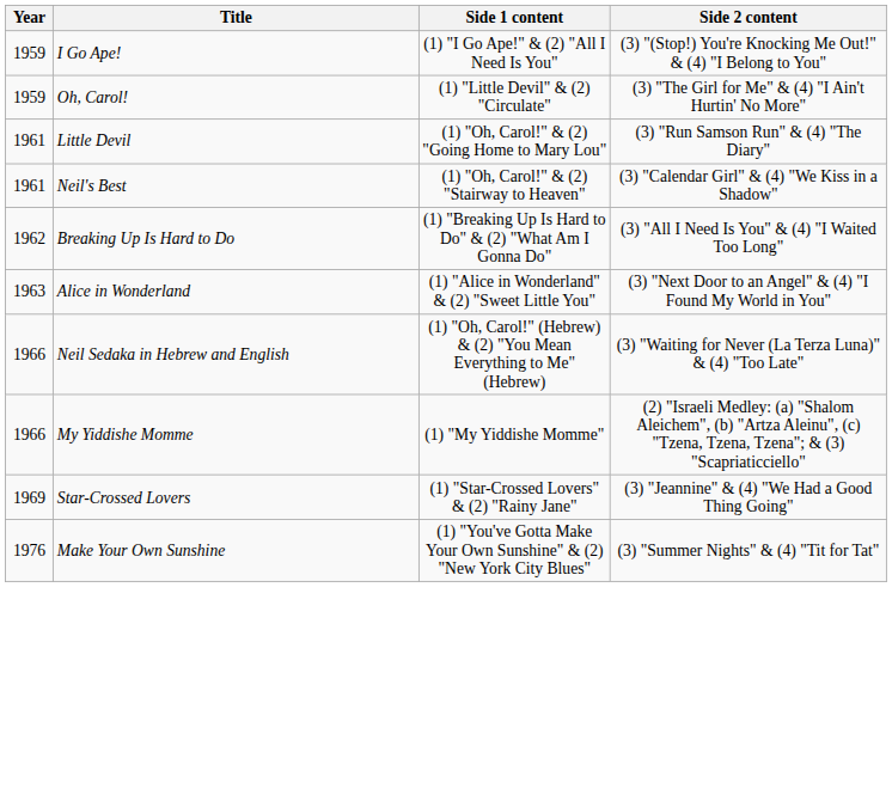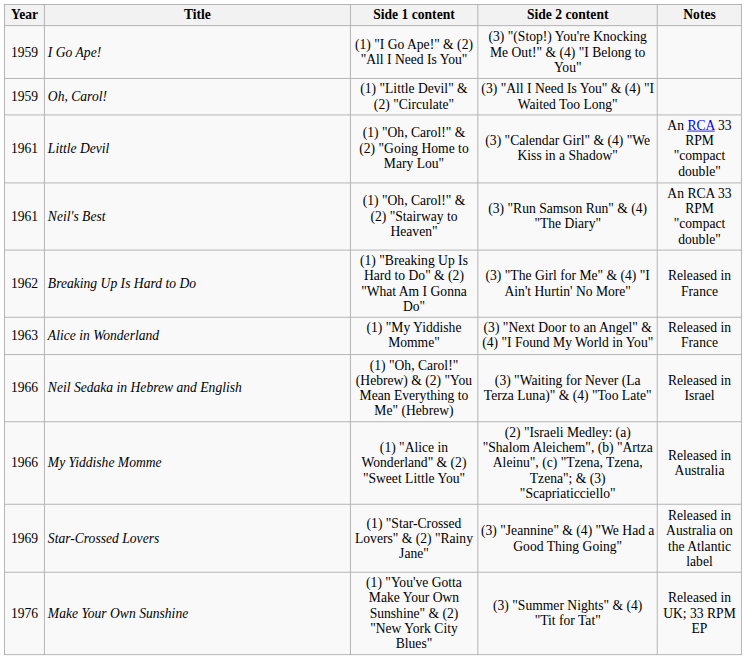 <table class="wikitable" style="text-align: center">
 <tr>
 <th style="width:2.5em">Year</th>
 <th style="width:22em">Title</th>
 <th>Side 1 content</th>
 <th>Side 2 content</th>
+<th>Notes</th>
 </tr>
 <tr>
 <td>1959</td>
 <td align="left"><em>I Go Ape!</em></td>
 <td>(1) "I Go Ape!" & (2) "All I Need Is You"</td>
 <td>(3) "(Stop!) You're Knocking Me Out!" & (4) "I Belong to You"</td>
+<td></td>
 </tr>
 <tr>
 <td>1959</td>
 <td align="left"><em>Oh, Carol!</em></td>
 <td>(1) "Little Devil" & (2) "Circulate"</td>
-<td>(3) "The Girl for Me" & (4) "I Ain't Hurtin' No More"</td>
+<td>(3) "All I Need Is You" & (4) "I Waited Too Long"</td>
+<td></td>
 </tr>
 <tr>
 <td>1961</td>
 <td align="left"><em>Little Devil</em></td>
 <td>(1) "Oh, Carol!" & (2) "Going Home to Mary Lou"</td>
-<td>(3) "Run Samson Run" & (4) "The Diary"</td>
+<td>(3) "Calendar Girl" & (4) "We Kiss in a Shadow"</td>
+<td>An <a href='#'>RCA</a> 33 RPM "compact double"</td>
 </tr>
 <tr>
 <td>1961</td>
 <td align="left"><em>Neil's Best</em></td>
 <td>(1) "Oh, Carol!" & (2) "Stairway to Heaven"</td>
-<td>(3) "Calendar Girl" & (4) "We Kiss in a Shadow"</td>
+<td>(3) "Run Samson Run" & (4) "The Diary"</td>
+<td>An RCA 33 RPM "compact double"</td>
 </tr>
 <tr>
 <td>1962</td>
 <td align="left"><em>Breaking Up Is Hard to Do</em></td>
 <td>(1) "Breaking Up Is Hard to Do" & (2) "What Am I Gonna Do"</td>
-<td>(3) "All I Need Is You" & (4) "I Waited Too Long"</td>
+<td>(3) "The Girl for Me" & (4) "I Ain't Hurtin' No More"</td>
+<td>Released in France</td>
 </tr>
 <tr>
 <td>1963</td>
 <td align="left"><em>Alice in Wonderland</em></td>
-<td>(1) "Alice in Wonderland" & (2) "Sweet Little You"</td>
+<td>(1) "My Yiddishe Momme"</td>
 <td>(3) "Next Door to an Angel" & (4) "I Found My World in You"</td>
+<td>Released in France</td>
 </tr>
 <tr>
 <td>1966</td>
 <td align="left"><em>Neil Sedaka in Hebrew and English</em></td>
 <td>(1) "Oh, Carol!" (Hebrew) & (2) "You Mean Everything to Me" (Hebrew)</td>
 <td>(3) "Waiting for Never (La Terza Luna)" & (4) "Too Late"</td>
+<td>Released in Israel</td>
 </tr>
 <tr>
 <td>1966</td>
 <td align="left"><em>My Yiddishe Momme</em></td>
-<td>(1) "My Yiddishe Momme"</td>
+<td>(1) "Alice in Wonderland" & (2) "Sweet Little You"</td>
 <td>(2) "Israeli Medley: (a) "Shalom Aleichem", (b) "Artza Aleinu", (c) "Tzena, Tzena, Tzena"; & (3) "Scapriaticciello"</td>
+<td>Released in Australia</td>
 </tr>
 <tr>
 <td>1969</td>
 <td align="left"><em>Star-Crossed Lovers</em></td>
 <td>(1) "Star-Crossed Lovers" & (2) "Rainy Jane"</td>
 <td>(3) "Jeannine" & (4) "We Had a Good Thing Going"</td>
+<td>Released in Australia on the Atlantic label</td>
 </tr>
 <tr>
 <td>1976</td>
 <td align="left"><em>Make Your Own Sunshine</em></td>
 <td>(1) "You've Gotta Make Your Own Sunshine" & (2) "New York City Blues"</td>
 <td>(3) "Summer Nights" & (4) "Tit for Tat"</td>
+<td>Released in UK; 33 RPM EP</td>
 </tr>
 </table>
